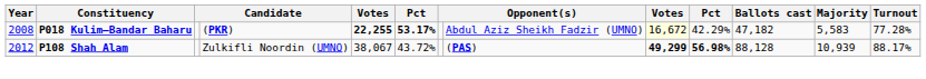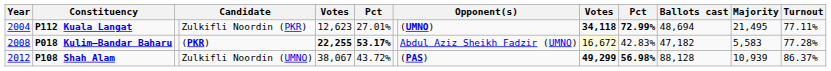 <table class="wikitable" style="margin:0.5em ; font-size:95%">
 <tr>
 <th>Year</th>
 <th>Constituency</th>
 <th colspan=2>Candidate</th>
 <th>Votes</th>
 <th>Pct</th>
 <th colspan=2>Opponent(s)</th>
 <th>Votes</th>
 <th>Pct</th>
 <th>Ballots cast</th>
 <th>Majority</th>
 <th>Turnout</th>
 </tr>
 <tr>
+<td><a href='#'>2004</a></td>
+<td><strong>P112 <a href='#'>Kuala Langat</a></strong></td>
+<td></td>
+<td>Zulkifli Noordin (<a href='#'>PKR</a>)</td>
+<td align="right">12,623</td>
+<td>27.01%</td>
+<td></td>
+<td> (<a href='#'><strong>UMNO</strong></a>)</td>
+<td align="right"><strong>34,118</strong></td>
+<td><strong>72.99%</strong></td>
+<td>48,694</td>
+<td>21,495</td>
+<td>77.11%</td>
+</tr>
+<tr>
 <td><a href='#'>2008</a></td>
 <td><strong>P018 <a href='#'>Kulim–Bandar Baharu</a></strong></td>
 <td></td>
 <td> (<a href='#'><strong>PKR</strong></a>)</td>
 <td align="right"><strong>22,255</strong></td>
 <td><strong>53.17%</strong></td>
 <td></td>
 <td><a href='#'>Abdul Aziz Sheikh Fadzir</a> (<a href='#'>UMNO</a>)</td>
 <td align="right" style="background: lightyellow;">16,672</td>
-<td>42.29%</td>
+<td>42.83%</td>
 <td>47,182</td>
 <td>5,583</td>
 <td>77.28%</td>
 </tr>
 <tr>
 <td><a href='#'>2012</a></td>
 <td><strong>P108 <a href='#'>Shah Alam</a></strong></td>
 <td></td>
 <td>Zulkifli Noordin (<a href='#'>UMNO</a>)</td>
 <td align="right">38,067</td>
 <td>43.72%</td>
 <td></td>
 <td> (<a href='#'><strong>PAS</strong></a>)</td>
 <td align="right"><strong>49,299</strong></td>
 <td><strong>56.98%</strong></td>
 <td>88,128</td>
 <td>10,939</td>
-<td>88.17%</td>
+<td>86.37%</td>
 </tr>
 </table>
